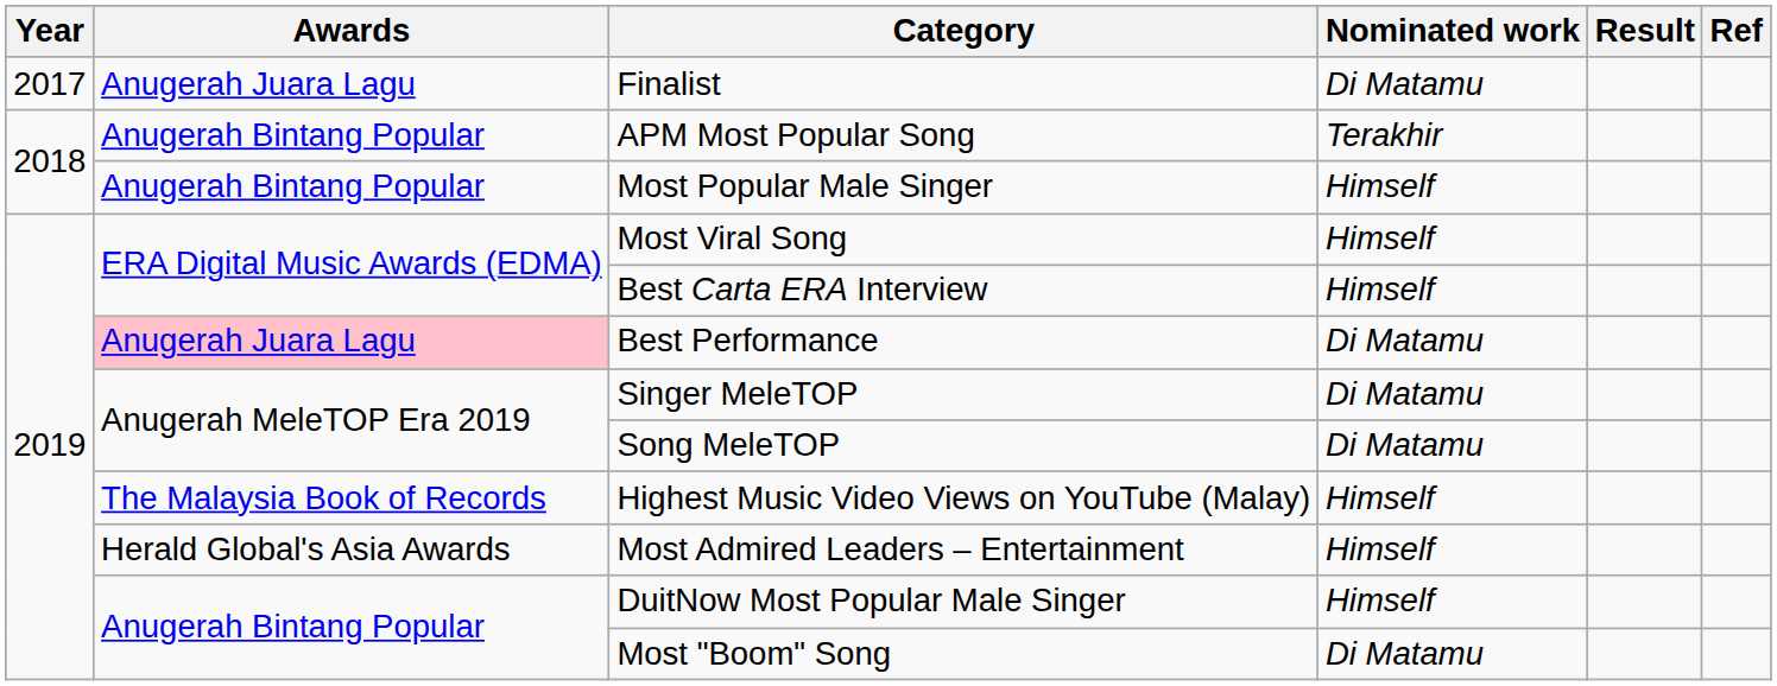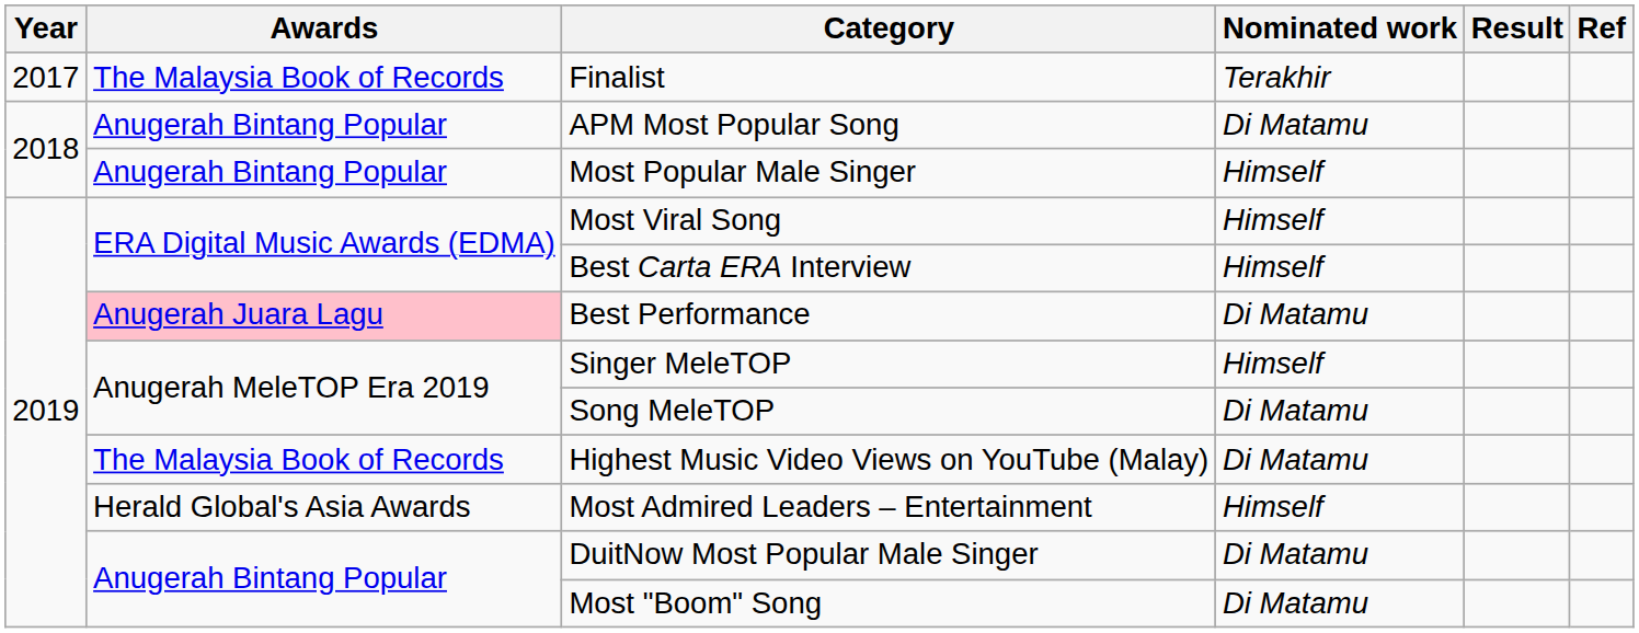 <table class="wikitable">
 <tr>
 <th>Year</th>
 <th>Awards</th>
 <th>Category</th>
 <th>Nominated work</th>
 <th>Result</th>
 <th>Ref</th>
 </tr>
 <tr>
 <td>2017</td>
-<td><a href='#'>Anugerah Juara Lagu</a></td>
+<td><a href='#'>The Malaysia Book of Records</a></td>
 <td>Finalist</td>
-<td><em>Di Matamu</em></td>
+<td><em>Terakhir</em></td>
 <td></td>
 <td></td>
 </tr>
 <tr>
 <td rowspan="2">2018</td>
 <td><a href='#'>Anugerah Bintang Popular</a></td>
 <td>APM Most Popular Song</td>
-<td><em>Terakhir</em></td>
+<td><em>Di Matamu</em></td>
 <td></td>
 <td></td>
 </tr>
 <tr>
 <td><a href='#'>Anugerah Bintang Popular</a></td>
 <td>Most Popular Male Singer</td>
 <td><em>Himself</em></td>
 <td></td>
 <td></td>
 </tr>
 <tr>
 <td rowspan="9">2019</td>
 <td rowspan="2"><a href='#'>ERA Digital Music Awards (EDMA)</a></td>
 <td>Most Viral Song</td>
 <td><em>Himself</em></td>
 <td></td>
 <td></td>
 </tr>
 <tr>
 <td>Best <em>Carta ERA</em> Interview</td>
 <td><em>Himself</em></td>
 <td></td>
 <td></td>
 </tr>
 <tr>
 <td style="background: pink;"><a href='#'>Anugerah Juara Lagu</a></td>
 <td>Best Performance</td>
 <td><em>Di Matamu</em></td>
 <td></td>
 <td></td>
 </tr>
 <tr>
 <td rowspan="2">Anugerah MeleTOP Era 2019</td>
 <td>Singer MeleTOP</td>
-<td><em>Di Matamu</em></td>
+<td><em>Himself</em></td>
 <td></td>
 <td></td>
 </tr>
 <tr>
 <td>Song MeleTOP</td>
 <td><em>Di Matamu</em></td>
 <td></td>
 <td></td>
 </tr>
 <tr>
 <td><a href='#'>The Malaysia Book of Records</a></td>
 <td>Highest Music Video Views on YouTube (Malay)</td>
-<td><em>Himself</em></td>
+<td><em>Di Matamu</em></td>
 <td></td>
 <td></td>
 </tr>
 <tr>
 <td>Herald Global's Asia Awards</td>
 <td>Most Admired Leaders – Entertainment</td>
 <td><em>Himself</em></td>
 <td></td>
 <td></td>
 </tr>
 <tr>
 <td rowspan="2"><a href='#'>Anugerah Bintang Popular</a></td>
 <td>DuitNow Most Popular Male Singer</td>
-<td><em>Himself</em></td>
+<td><em>Di Matamu</em></td>
 <td></td>
 <td></td>
 </tr>
 <tr>
 <td>Most "Boom" Song</td>
 <td><em>Di Matamu</em></td>
 <td></td>
 <td></td>
 </tr>
 </table>
